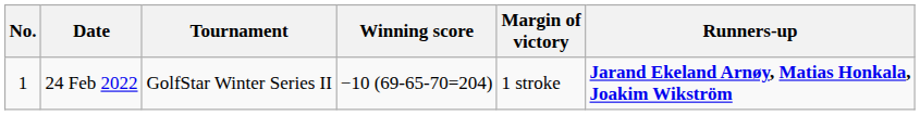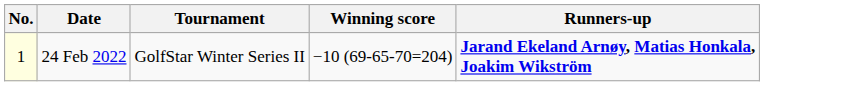 <table class="wikitable" style="font-size:95%;">
 <tr>
 <th>No.</th>
 <th>Date</th>
 <th>Tournament</th>
 <th>Winning score</th>
-<th>Margin of<br>victory</th>
 <th>Runners-up</th>
 </tr>
 <tr>
-<td align=center>1</td>
+<td align=center style="background: lightyellow;">1</td>
 <td align=right>24 Feb <a href='#'>2022</a></td>
 <td>GolfStar Winter Series II</td>
 <td>−10 (69-65-70=204)</td>
-<td>1 stroke</td>
 <td><strong> <a href='#'>Jarand Ekeland Arnøy</a>,  <a href='#'>Matias Honkala</a>,<br> <a href='#'>Joakim Wikström</a></strong></td>
 </tr>
 </table>
